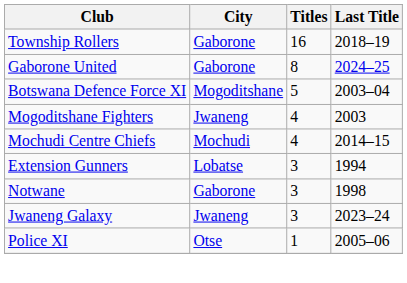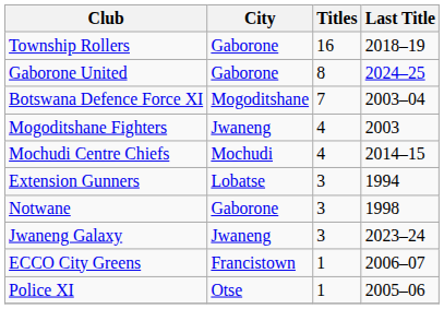 <table class="wikitable">
 <tr>
 <th>Club</th>
 <th>City</th>
 <th>Titles</th>
 <th>Last Title</th>
 </tr>
 <tr>
 <td><a href='#'>Township Rollers</a></td>
 <td><a href='#'>Gaborone</a></td>
 <td>16</td>
 <td>2018–19</td>
 </tr>
 <tr>
 <td><a href='#'>Gaborone United</a></td>
 <td><a href='#'>Gaborone</a></td>
 <td>8</td>
 <td><a href='#'>2024–25</a></td>
 </tr>
 <tr>
 <td><a href='#'>Botswana Defence Force XI</a></td>
 <td><a href='#'>Mogoditshane</a></td>
-<td>5</td>
+<td>7</td>
 <td>2003–04</td>
 </tr>
 <tr>
 <td><a href='#'>Mogoditshane Fighters</a></td>
 <td><a href='#'>Jwaneng</a></td>
 <td>4</td>
 <td>2003</td>
 </tr>
 <tr>
 <td><a href='#'>Mochudi Centre Chiefs</a></td>
 <td><a href='#'>Mochudi</a></td>
 <td>4</td>
 <td>2014–15</td>
 </tr>
 <tr>
 <td><a href='#'>Extension Gunners</a></td>
 <td><a href='#'>Lobatse</a></td>
 <td>3</td>
 <td>1994</td>
 </tr>
 <tr>
 <td><a href='#'>Notwane</a></td>
 <td><a href='#'>Gaborone</a></td>
 <td>3</td>
 <td>1998</td>
 </tr>
 <tr>
 <td><a href='#'>Jwaneng Galaxy</a></td>
 <td><a href='#'>Jwaneng</a></td>
 <td>3</td>
 <td>2023–24</td>
 </tr>
 <tr>
+<td><a href='#'>ECCO City Greens</a></td>
+<td><a href='#'>Francistown</a></td>
+<td>1</td>
+<td>2006–07</td>
+</tr>
+<tr>
 <td><a href='#'>Police XI</a></td>
 <td><a href='#'>Otse</a></td>
 <td>1</td>
 <td>2005–06</td>
 </tr>
 <tr>
 </tr>
 </table>
